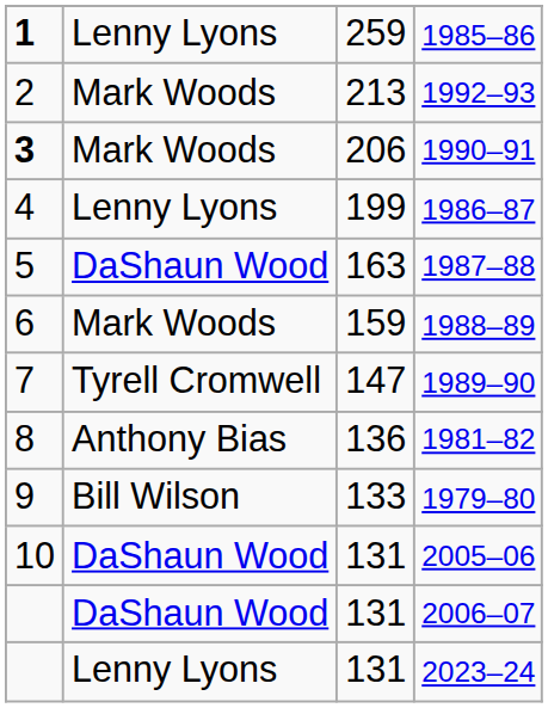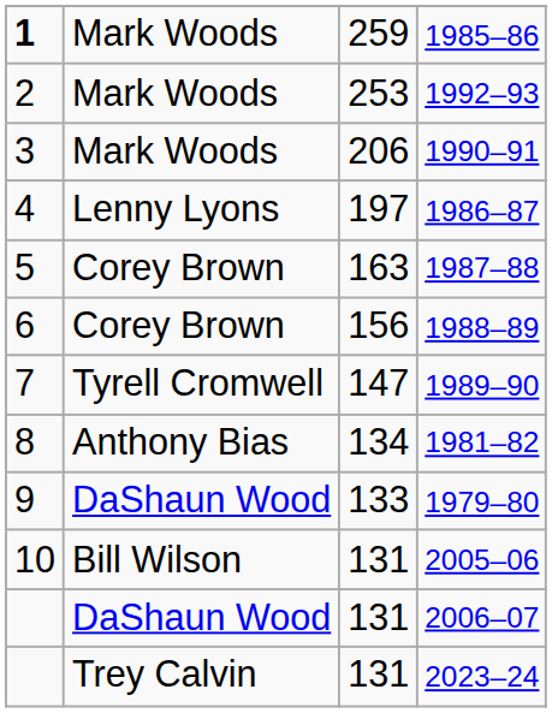 <table class="wikitable">
 <tr>
 </tr>
 <tr>
 <td><strong>1</strong></td>
-<td>Lenny Lyons</td>
+<td>Mark Woods</td>
 <td>259</td>
 <td style="font-size:80%;"><a href='#'>1985–86</a></td>
 </tr>
 <tr>
 <td>2</td>
 <td>Mark Woods</td>
-<td>213</td>
+<td>253</td>
 <td style="font-size:80%;"><a href='#'>1992–93</a></td>
 </tr>
 <tr>
-<td><strong>3</strong></td>
+<td>3</td>
 <td>Mark Woods</td>
 <td>206</td>
 <td style="font-size:80%;"><a href='#'>1990–91</a></td>
 </tr>
 <tr>
 <td>4</td>
 <td>Lenny Lyons</td>
-<td>199</td>
+<td>197</td>
 <td style="font-size:80%;"><a href='#'>1986–87</a></td>
 </tr>
 <tr>
 <td>5</td>
-<td><a href='#'>DaShaun Wood</a></td>
+<td>Corey Brown</td>
 <td>163</td>
 <td style="font-size:80%;"><a href='#'>1987–88</a></td>
 </tr>
 <tr>
 <td>6</td>
-<td>Mark Woods</td>
-<td>159</td>
+<td>Corey Brown</td>
+<td>156</td>
 <td style="font-size:80%;"><a href='#'>1988–89</a></td>
 </tr>
 <tr>
 <td>7</td>
 <td>Tyrell Cromwell</td>
 <td>147</td>
 <td style="font-size:80%;"><a href='#'>1989–90</a></td>
 </tr>
 <tr>
 <td>8</td>
 <td>Anthony Bias</td>
-<td>136</td>
+<td>134</td>
 <td style="font-size:80%;"><a href='#'>1981–82</a></td>
 </tr>
 <tr>
 <td>9</td>
-<td>Bill Wilson</td>
+<td><a href='#'>DaShaun Wood</a></td>
 <td>133</td>
 <td style="font-size:80%;"><a href='#'>1979–80</a></td>
 </tr>
 <tr>
 <td>10</td>
-<td><a href='#'>DaShaun Wood</a></td>
+<td>Bill Wilson</td>
 <td>131</td>
 <td style="font-size:80%;"><a href='#'>2005–06</a></td>
 </tr>
 <tr>
 <td></td>
 <td><a href='#'>DaShaun Wood</a></td>
 <td>131</td>
 <td style="font-size:80%;"><a href='#'>2006–07</a></td>
 </tr>
 <tr>
 <td></td>
-<td>Lenny Lyons</td>
+<td>Trey Calvin</td>
 <td>131</td>
 <td style="font-size:80%;"><a href='#'>2023–24</a></td>
 </tr>
 </table>
